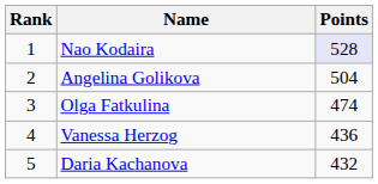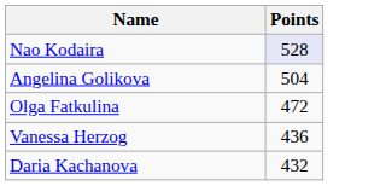 <table class="wikitable" border="1" style="text-align:center">
 <tr>
-<th width=30>Rank</th>
 <th width=220>Name</th>
 <th width=25>Points</th>
 </tr>
 <tr>
-<td>1</td>
 <td align="left"> <a href='#'>Nao Kodaira</a></td>
 <td style="background: lavender;">528</td>
 </tr>
 <tr>
-<td>2</td>
 <td align="left"> <a href='#'>Angelina Golikova</a></td>
 <td>504</td>
 </tr>
 <tr>
-<td>3</td>
 <td align="left"> <a href='#'>Olga Fatkulina</a></td>
-<td>474</td>
+<td>472</td>
 </tr>
 <tr>
-<td>4</td>
 <td align="left"> <a href='#'>Vanessa Herzog</a></td>
 <td>436</td>
 </tr>
 <tr>
-<td>5</td>
 <td align="left"> <a href='#'>Daria Kachanova</a></td>
 <td>432</td>
 </tr>
 </table>
